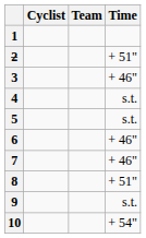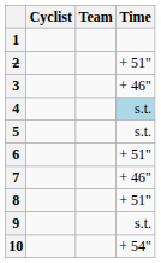 <table class="wikitable">
 <tr>
 <th></th>
 <th>Cyclist</th>
 <th>Team</th>
 <th>Time</th>
 </tr>
 <tr>
 <th>1</th>
 <td></td>
 <td></td>
 <td align="right"></td>
 </tr>
 <tr>
 <th><s>2</s></th>
 <td><s></s></td>
 <td><s></s></td>
 <td align="right">+ 51"</td>
 </tr>
 <tr>
 <th>3</th>
 <td></td>
 <td></td>
 <td align="right">+ 46"</td>
 </tr>
 <tr>
 <th>4</th>
 <td></td>
 <td></td>
-<td align="right">s.t.</td>
+<td align="right" style="background: lightblue;">s.t.</td>
 </tr>
 <tr>
 <th>5</th>
 <td></td>
 <td></td>
 <td align="right">s.t.</td>
 </tr>
 <tr>
 <th>6</th>
 <td></td>
 <td></td>
-<td align="right">+ 46"</td>
+<td align="right">+ 51"</td>
 </tr>
 <tr>
 <th>7</th>
 <td></td>
 <td></td>
 <td align="right">+ 46"</td>
 </tr>
 <tr>
 <th>8</th>
 <td></td>
 <td></td>
 <td align="right">+ 51"</td>
 </tr>
 <tr>
 <th>9</th>
 <td></td>
 <td></td>
 <td align="right">s.t.</td>
 </tr>
 <tr>
 <th>10</th>
 <td></td>
 <td></td>
 <td align="right">+ 54"</td>
 </tr>
 </table>
